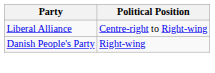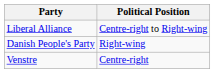 <table class="wikitable mw-collapsible mw-collapsed">
 <tr>
 <th>Party</th>
 <th>Political Position</th>
 </tr>
 <tr>
 <td><a href='#'>Liberal Alliance</a></td>
 <td><a href='#'>Centre-right</a> to <a href='#'>Right-wing</a></td>
 </tr>
 <tr>
 <td><a href='#'>Danish People's Party</a></td>
 <td><a href='#'>Right-wing</a></td>
 </tr>
+<tr>
+<td><a href='#'>Venstre</a></td>
+<td><a href='#'>Centre-right</a></td>
+</tr>
 </table>
